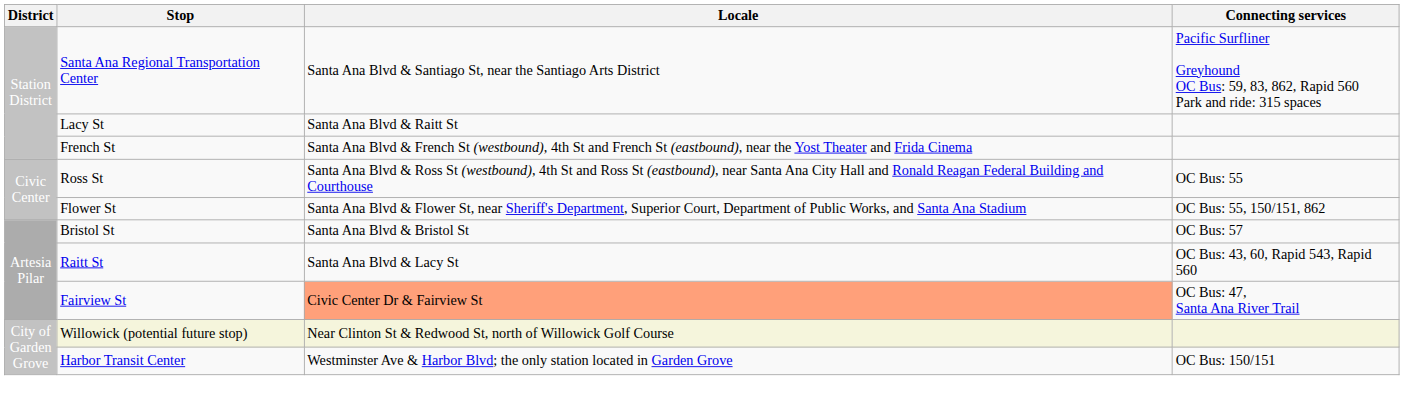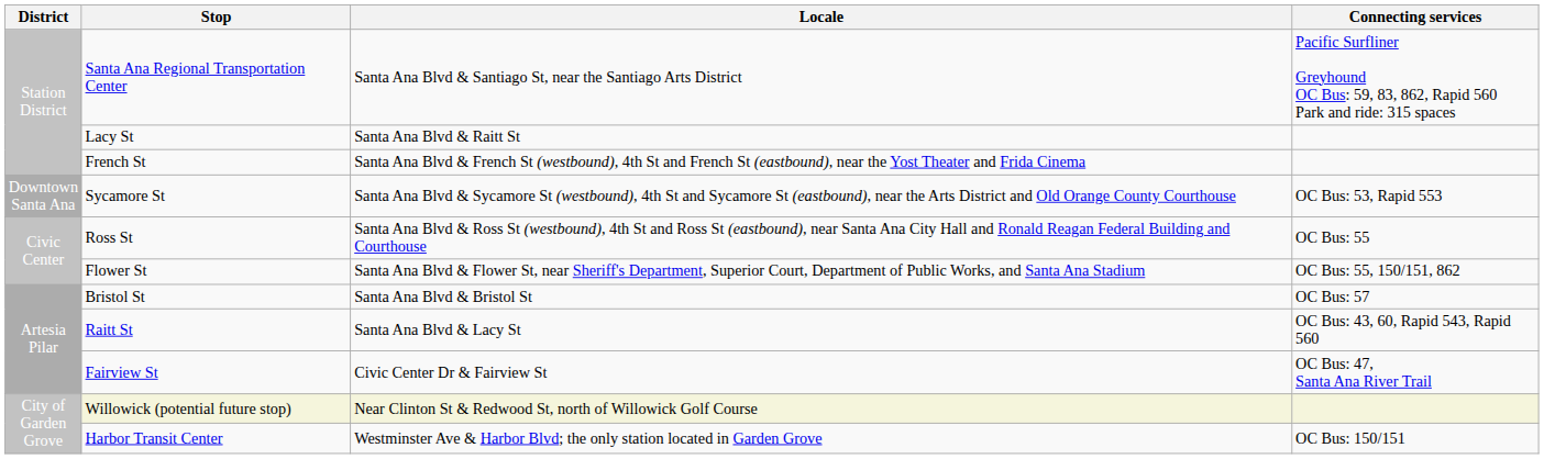 <table class="wikitable" border = "1">
 <tr>
 <th width="8em">District</th>
 <th>Stop</th>
 <th>Locale</th>
 <th>Connecting services</th>
 </tr>
 <tr>
 <td rowspan="3" bgcolor="#c2c2c2" style="color:white; text-align:center;">Station District</td>
 <td><a href='#'>Santa Ana Regional Transportation Center</a></td>
 <td>Santa Ana Blvd & Santiago St, near the Santiago Arts District</td>
 <td><a href='#'>Pacific Surfliner</a><br>  <br> <a href='#'>Greyhound</a><br> <a href='#'>OC Bus</a>: 59, 83, 862, Rapid 560<br>Park and ride: 315 spaces</td>
 </tr>
 <tr>
 <td>Lacy St</td>
 <td>Santa Ana Blvd & Raitt St</td>
 <td></td>
 </tr>
 <tr>
 <td>French St</td>
 <td>Santa Ana Blvd & French St <em>(westbound)</em>, 4th St and French St <em>(eastbound)</em>, near the <a href='#'>Yost Theater</a> and <a href='#'>Frida Cinema</a></td>
 <td></td>
+</tr>
+<tr>
+<td bgcolor="#acacac" style="color:white; text-align:center;">Downtown<br>Santa Ana</td>
+<td>Sycamore St</td>
+<td>Santa Ana Blvd & Sycamore St <em>(westbound)</em>, 4th St and Sycamore St <em>(eastbound)</em>, near the Arts District and <a href='#'>Old Orange County Courthouse</a></td>
+<td> OC Bus: 53, Rapid 553</td>
 </tr>
 <tr>
 <td rowspan="2" bgcolor="#c2c2c2" style="color:white; text-align:center;">Civic<br>Center</td>
 <td>Ross St</td>
 <td>Santa Ana Blvd & Ross St <em>(westbound)</em>, 4th St and Ross St <em>(eastbound)</em>, near Santa Ana City Hall and <a href='#'>Ronald Reagan Federal Building and Courthouse</a></td>
 <td> OC Bus: 55</td>
 </tr>
 <tr>
 <td>Flower St</td>
 <td>Santa Ana Blvd & Flower St, near <a href='#'>Sheriff's Department</a>, Superior Court, Department of Public Works, and <a href='#'>Santa Ana Stadium</a></td>
 <td> OC Bus: 55, 150/151, 862</td>
 </tr>
 <tr>
 <td bgcolor="#acacac" rowspan="3" style="color:white; text-align:center;">Artesia<br>Pilar</td>
 <td>Bristol St</td>
 <td>Santa Ana Blvd & Bristol St</td>
 <td> OC Bus: 57</td>
 </tr>
 <tr>
 <td><a href='#'>Raitt St</a></td>
 <td>Santa Ana Blvd & Lacy St</td>
 <td> OC Bus: 43, 60, Rapid 543, Rapid 560</td>
 </tr>
 <tr>
 <td><a href='#'>Fairview St</a></td>
-<td style="background: lightsalmon;">Civic Center Dr & Fairview St</td>
+<td>Civic Center Dr & Fairview St</td>
 <td> OC Bus: 47, <br> <a href='#'>Santa Ana River Trail</a></td>
 </tr>
 <tr>
 <td bgcolor="#c2c2c2" rowspan="2" style="color:white; text-align:center;">City of Garden Grove</td>
 <td bgcolor="#F5F5DC">Willowick (potential future stop)</td>
 <td bgcolor="#F5F5DC">Near Clinton St & Redwood St, north of Willowick Golf Course</td>
 <td bgcolor="#F5F5DC"></td>
 </tr>
 <tr>
 <td><a href='#'>Harbor Transit Center</a></td>
 <td>Westminster Ave & <a href='#'>Harbor Blvd</a>; the only station located in <a href='#'>Garden Grove</a></td>
 <td> OC Bus: 150/151</td>
 </tr>
 </table>
